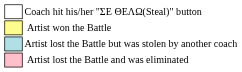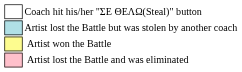 <table class="toccolours" style="font-size: 90%; white-space: nowrap;">
 <tr>
 <td style="background:white; border:1px solid black;"> <strong></strong> </td>
 <td>Coach hit his/her "ΣΕ ΘΕΛΩ(Steal)" button</td>
 </tr>
 <tr>
+<td style="background:#b0e0e6; border:1px solid black;">      </td>
+<td>Artist lost the Battle but was stolen by another coach</td>
+</tr>
+<tr>
 <td style="background-color:#fdfc8f; border: 1px solid black"> <strong></strong> </td>
 <td> Artist won the Battle</td>
-</tr>
-<tr>
-<td style="background:#b0e0e6; border:1px solid black;">      </td>
-<td>Artist lost the Battle but was stolen by another coach</td>
 </tr>
 <tr>
 <td style="background-color:pink; border: 1px solid black">    </td>
 <td> Artist lost the Battle and was eliminated</td>
 </tr>
 </table>
